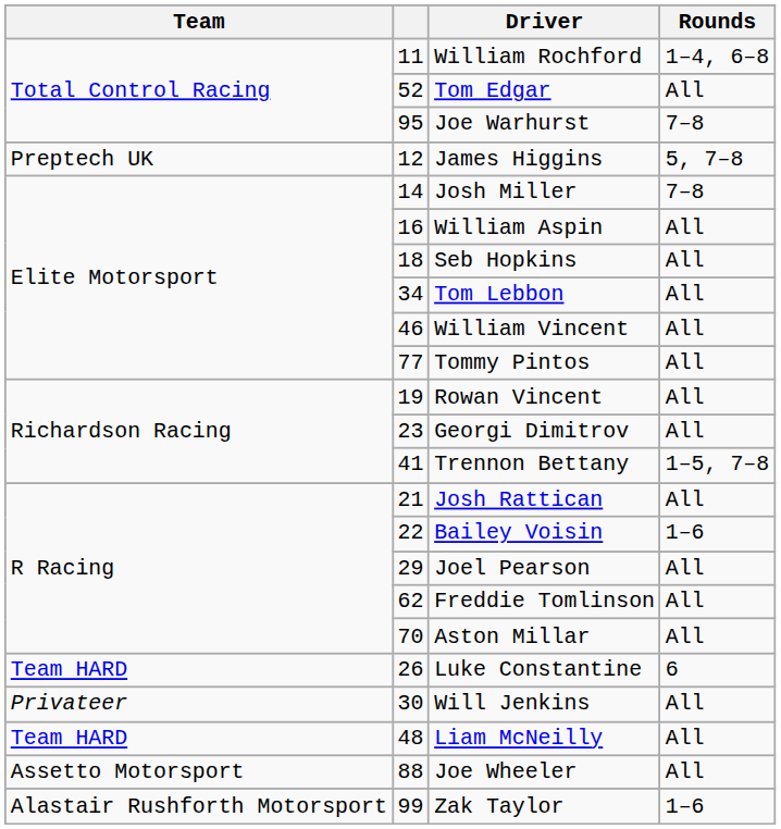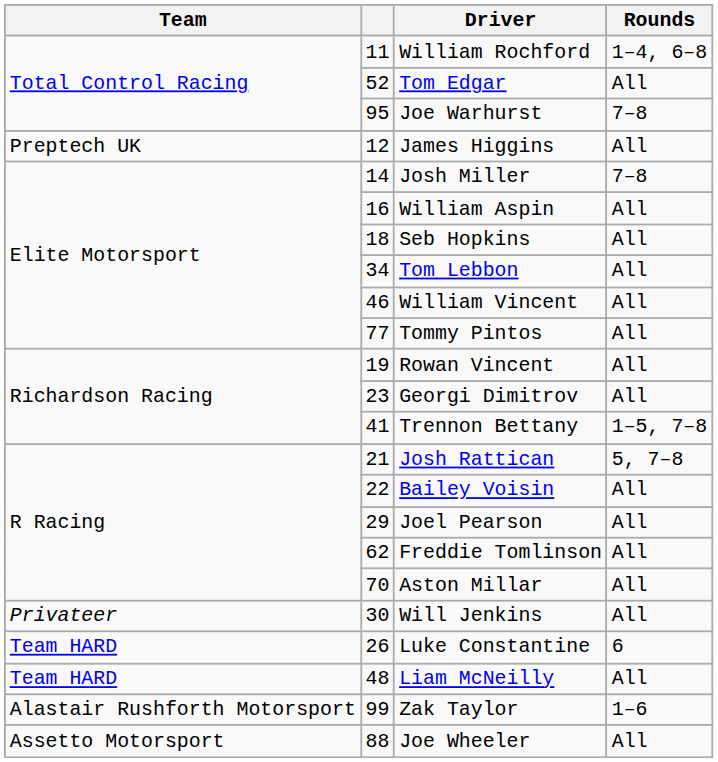 <table class="wikitable" style="font-size: 85%">
 <tr>
 <th>Team</th>
 <th></th>
 <th>Driver</th>
 <th>Rounds</th>
 </tr>
 <tr>
 <td rowspan=3><a href='#'>Total Control Racing</a></td>
 <td align="center">11</td>
 <td> William Rochford</td>
 <td>1–4, 6–8</td>
 </tr>
 <tr>
 <td align="center">52</td>
 <td> <a href='#'>Tom Edgar</a></td>
 <td>All</td>
 </tr>
 <tr>
 <td align="center">95</td>
 <td> Joe Warhurst</td>
 <td>7–8</td>
 </tr>
 <tr>
 <td>Preptech UK</td>
 <td align="center">12</td>
 <td> James Higgins</td>
-<td>5, 7–8</td>
+<td>All</td>
 </tr>
 <tr>
 <td rowspan="6">Elite Motorsport</td>
 <td align="center">14</td>
 <td> Josh Miller</td>
 <td>7–8</td>
 </tr>
 <tr>
 <td align="center">16</td>
 <td> William Aspin</td>
 <td>All</td>
 </tr>
 <tr>
 <td align="center">18</td>
 <td> Seb Hopkins</td>
 <td>All</td>
 </tr>
 <tr>
 <td align="center">34</td>
 <td> <a href='#'>Tom Lebbon</a></td>
 <td>All</td>
 </tr>
 <tr>
 <td align="center">46</td>
 <td> William Vincent</td>
 <td>All</td>
 </tr>
 <tr>
 <td align="center">77</td>
 <td> Tommy Pintos</td>
 <td>All</td>
 </tr>
 <tr>
 <td rowspan=3>Richardson Racing</td>
 <td align="center">19</td>
 <td> Rowan Vincent</td>
 <td>All</td>
 </tr>
 <tr>
 <td align="center">23</td>
 <td> Georgi Dimitrov</td>
 <td>All</td>
 </tr>
 <tr>
 <td align="center">41</td>
 <td> Trennon Bettany</td>
 <td>1–5, 7–8</td>
 </tr>
 <tr>
 <td rowspan="5">R Racing</td>
 <td align="center">21</td>
 <td> <a href='#'>Josh Rattican</a></td>
-<td>All</td>
+<td>5, 7–8</td>
 </tr>
 <tr>
 <td align="center">22</td>
 <td> <a href='#'>Bailey Voisin</a></td>
-<td>1–6</td>
+<td>All</td>
 </tr>
 <tr>
 <td align="center">29</td>
 <td> Joel Pearson</td>
 <td>All</td>
 </tr>
 <tr>
 <td align="center">62</td>
 <td nowrap> Freddie Tomlinson</td>
 <td>All</td>
 </tr>
 <tr>
 <td align="center">70</td>
 <td> Aston Millar</td>
 <td>All</td>
 </tr>
 <tr>
+<td><em>Privateer</em></td>
+<td align="center">30</td>
+<td> Will Jenkins</td>
+<td>All</td>
+</tr>
+<tr>
 <td><a href='#'>Team HARD</a></td>
 <td align="center">26</td>
 <td> Luke Constantine</td>
 <td>6</td>
-</tr>
-<tr>
-<td><em>Privateer</em></td>
-<td align="center">30</td>
-<td> Will Jenkins</td>
-<td>All</td>
 </tr>
 <tr>
 <td><a href='#'>Team HARD</a></td>
 <td align="center">48</td>
 <td> <a href='#'>Liam McNeilly</a></td>
 <td>All</td>
 </tr>
 <tr>
+<td>Alastair Rushforth Motorsport</td>
+<td align="center">99</td>
+<td> Zak Taylor</td>
+<td>1–6</td>
+</tr>
+<tr>
 <td>Assetto Motorsport</td>
 <td align="center">88</td>
 <td> Joe Wheeler</td>
 <td>All</td>
 </tr>
-<tr>
-<td>Alastair Rushforth Motorsport</td>
-<td align="center">99</td>
-<td> Zak Taylor</td>
-<td>1–6</td>
-</tr>
 </table>
